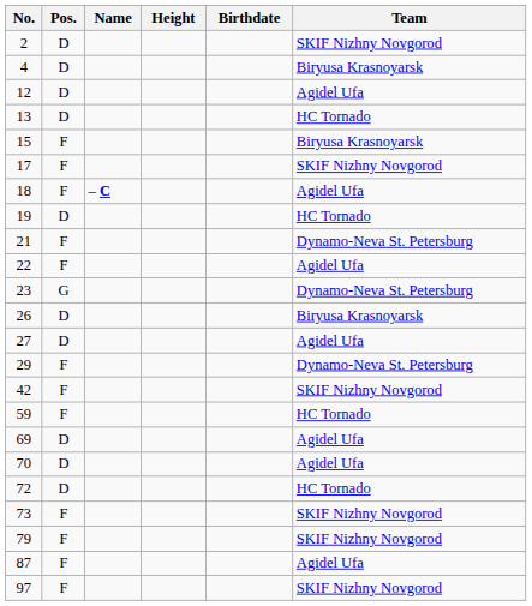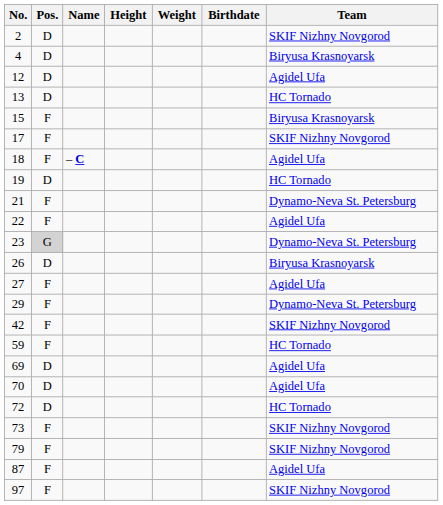 <table class="wikitable sortable" width="80%" style="font-size: 90%; text-align: center;">
 <tr>
 <th>No.</th>
 <th>Pos.</th>
 <th>Name</th>
 <th>Height</th>
+<th>Weight</th>
 <th>Birthdate</th>
 <th>Team</th>
 </tr>
 <tr>
 <td>2</td>
 <td>D</td>
 <td align=left></td>
+<td></td>
 <td></td>
 <td align=right></td>
 <td style="text-align:left;"> <a href='#'>SKIF Nizhny Novgorod</a></td>
 </tr>
 <tr>
 <td>4</td>
 <td>D</td>
 <td align="left"></td>
 <td></td>
+<td></td>
 <td align=right></td>
 <td style="text-align:left;"> <a href='#'>Biryusa Krasnoyarsk</a></td>
 </tr>
 <tr>
 <td>12</td>
 <td>D</td>
 <td align="left"></td>
+<td></td>
 <td></td>
 <td align=right></td>
 <td style="text-align:left;"> <a href='#'>Agidel Ufa</a></td>
 </tr>
 <tr>
 <td>13</td>
 <td>D</td>
 <td align=left></td>
 <td></td>
+<td></td>
 <td align=right></td>
 <td style="text-align:left;"> <a href='#'>HC Tornado</a></td>
 </tr>
 <tr>
 <td>15</td>
 <td>F</td>
 <td align=left></td>
+<td></td>
 <td></td>
 <td align=right></td>
 <td style="text-align:left;"> <a href='#'>Biryusa Krasnoyarsk</a></td>
 </tr>
 <tr>
 <td>17</td>
 <td>F</td>
 <td align=left></td>
 <td></td>
+<td></td>
 <td align=right></td>
 <td style="text-align:left;"> <a href='#'>SKIF Nizhny Novgorod</a></td>
 </tr>
 <tr>
 <td>18</td>
 <td>F</td>
 <td align=left> – <strong><a href='#'>C</a></strong></td>
+<td></td>
 <td></td>
 <td align=right></td>
 <td style="text-align:left;"> <a href='#'>Agidel Ufa</a></td>
 </tr>
 <tr>
 <td>19</td>
 <td>D</td>
 <td align=left></td>
 <td></td>
+<td></td>
 <td align=right></td>
 <td style="text-align:left;"> <a href='#'>HC Tornado</a></td>
 </tr>
 <tr>
 <td>21</td>
 <td>F</td>
 <td align="left"></td>
+<td></td>
 <td></td>
 <td align=right></td>
 <td style="text-align:left;"> <a href='#'>Dynamo-Neva St. Petersburg</a></td>
 </tr>
 <tr>
 <td>22</td>
 <td>F</td>
 <td align="left"></td>
 <td></td>
+<td></td>
 <td align=right></td>
 <td align=left> <a href='#'>Agidel Ufa</a></td>
 </tr>
 <tr>
 <td>23</td>
-<td>G</td>
+<td style="background: lightgrey;">G</td>
 <td align="left"></td>
+<td></td>
 <td></td>
 <td align=right></td>
 <td style="text-align:left;"> <a href='#'>Dynamo-Neva St. Petersburg</a></td>
 </tr>
 <tr>
 <td>26</td>
 <td>D</td>
 <td align=left></td>
 <td></td>
+<td></td>
 <td align=right></td>
 <td style="text-align:left;"> <a href='#'>Biryusa Krasnoyarsk</a></td>
 </tr>
 <tr>
 <td>27</td>
-<td>D</td>
+<td>F</td>
 <td align=left></td>
+<td></td>
 <td></td>
 <td align=right></td>
 <td style="text-align:left;"> <a href='#'>Agidel Ufa</a></td>
 </tr>
 <tr>
 <td>29</td>
 <td>F</td>
 <td align=left></td>
 <td></td>
+<td></td>
 <td align=right></td>
 <td style="text-align:left;"> <a href='#'>Dynamo-Neva St. Petersburg</a></td>
 </tr>
 <tr>
 <td>42</td>
 <td>F</td>
 <td align="left"></td>
+<td></td>
 <td></td>
 <td align=right></td>
 <td style="text-align:left;"> <a href='#'>SKIF Nizhny Novgorod</a></td>
 </tr>
 <tr>
 <td>59</td>
 <td>F</td>
 <td align="left"></td>
 <td></td>
+<td></td>
 <td align=right></td>
 <td style="text-align:left;"> <a href='#'>HC Tornado</a></td>
 </tr>
 <tr>
 <td>69</td>
 <td>D</td>
 <td align="left"></td>
+<td></td>
 <td></td>
 <td align=right></td>
 <td style="text-align:left;"> <a href='#'>Agidel Ufa</a></td>
 </tr>
 <tr>
 <td>70</td>
 <td>D</td>
 <td align=left></td>
 <td></td>
+<td></td>
 <td align=right></td>
 <td style="text-align:left;"> <a href='#'>Agidel Ufa</a></td>
 </tr>
 <tr>
 <td>72</td>
 <td>D</td>
 <td align=left></td>
+<td></td>
 <td></td>
 <td align=right></td>
 <td style="text-align:left;"> <a href='#'>HC Tornado</a></td>
 </tr>
 <tr>
 <td>73</td>
 <td>F</td>
 <td align=left></td>
 <td></td>
+<td></td>
 <td align=right></td>
 <td style="text-align:left;"> <a href='#'>SKIF Nizhny Novgorod</a></td>
 </tr>
 <tr>
 <td>79</td>
 <td>F</td>
 <td align=left></td>
+<td></td>
 <td></td>
 <td align=right></td>
 <td style="text-align:left;"> <a href='#'>SKIF Nizhny Novgorod</a></td>
 </tr>
 <tr>
 <td>87</td>
 <td>F</td>
 <td align=left></td>
 <td></td>
+<td></td>
 <td align=right></td>
 <td style="text-align:left;"> <a href='#'>Agidel Ufa</a></td>
 </tr>
 <tr>
 <td>97</td>
 <td>F</td>
 <td align="left"></td>
 <td></td>
+<td></td>
 <td align=right></td>
 <td style="text-align:left;"> <a href='#'>SKIF Nizhny Novgorod</a></td>
 </tr>
 </table>
